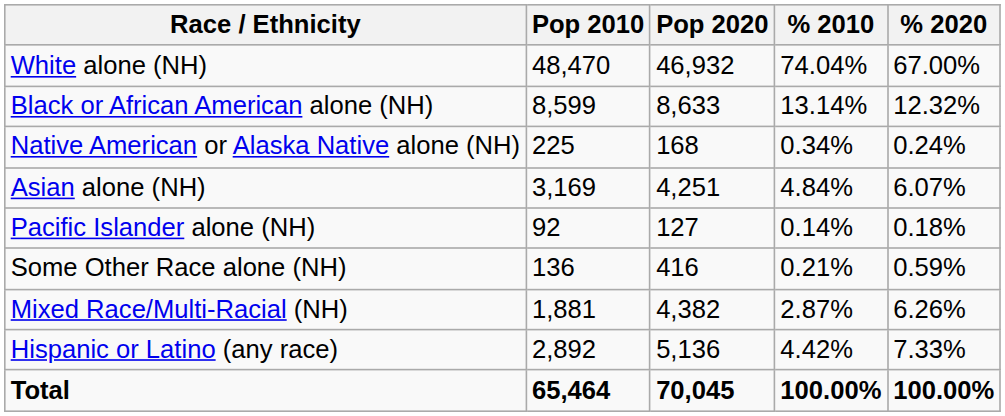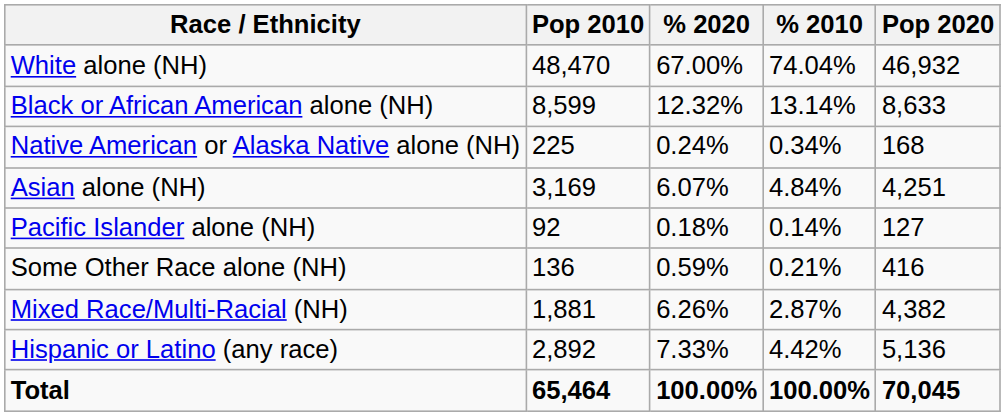 <table class="wikitable">
 <tr>
 <th>Race / Ethnicity</th>
 <th>Pop 2010</th>
+<th>% 2020</th>
+<th>% 2010</th>
 <th>Pop 2020</th>
-<th>% 2010</th>
-<th>% 2020</th>
 </tr>
 <tr>
 <td><a href='#'>White</a> alone (NH)</td>
 <td>48,470</td>
+<td>67.00%</td>
+<td>74.04%</td>
 <td>46,932</td>
-<td>74.04%</td>
-<td>67.00%</td>
 </tr>
 <tr>
 <td><a href='#'>Black or African American</a> alone (NH)</td>
 <td>8,599</td>
+<td>12.32%</td>
+<td>13.14%</td>
 <td>8,633</td>
-<td>13.14%</td>
-<td>12.32%</td>
 </tr>
 <tr>
 <td><a href='#'>Native American</a> or <a href='#'>Alaska Native</a> alone (NH)</td>
 <td>225</td>
+<td>0.24%</td>
+<td>0.34%</td>
 <td>168</td>
-<td>0.34%</td>
-<td>0.24%</td>
 </tr>
 <tr>
 <td><a href='#'>Asian</a> alone (NH)</td>
 <td>3,169</td>
+<td>6.07%</td>
+<td>4.84%</td>
 <td>4,251</td>
-<td>4.84%</td>
-<td>6.07%</td>
 </tr>
 <tr>
 <td><a href='#'>Pacific Islander</a> alone (NH)</td>
 <td>92</td>
+<td>0.18%</td>
+<td>0.14%</td>
 <td>127</td>
-<td>0.14%</td>
-<td>0.18%</td>
 </tr>
 <tr>
 <td>Some Other Race alone (NH)</td>
 <td>136</td>
+<td>0.59%</td>
+<td>0.21%</td>
 <td>416</td>
-<td>0.21%</td>
-<td>0.59%</td>
 </tr>
 <tr>
 <td><a href='#'>Mixed Race/Multi-Racial</a> (NH)</td>
 <td>1,881</td>
+<td>6.26%</td>
+<td>2.87%</td>
 <td>4,382</td>
-<td>2.87%</td>
-<td>6.26%</td>
 </tr>
 <tr>
 <td><a href='#'>Hispanic or Latino</a> (any race)</td>
 <td>2,892</td>
+<td>7.33%</td>
+<td>4.42%</td>
 <td>5,136</td>
-<td>4.42%</td>
-<td>7.33%</td>
 </tr>
 <tr>
 <td><strong>Total</strong></td>
 <td><strong>65,464</strong></td>
-<td><strong>70,045</strong></td>
 <td><strong>100.00%</strong></td>
 <td><strong>100.00%</strong></td>
+<td><strong>70,045</strong></td>
 </tr>
 </table>
